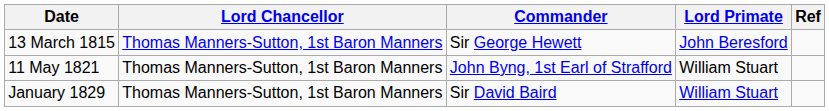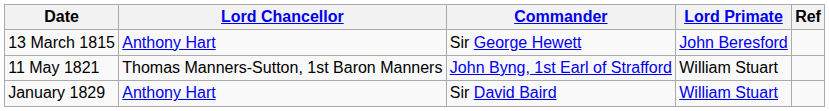 <table class="wikitable">
 <tr>
 <th>Date</th>
 <th><a href='#'>Lord Chancellor</a></th>
 <th><a href='#'>Commander</a></th>
 <th><a href='#'>Lord Primate</a></th>
 <th>Ref</th>
 </tr>
 <tr>
 <td>13 March 1815</td>
-<td><a href='#'>Thomas Manners-Sutton, 1st Baron Manners</a></td>
+<td><a href='#'>Anthony Hart</a></td>
 <td>Sir <a href='#'>George Hewett</a></td>
 <td><a href='#'>John Beresford</a></td>
 <td></td>
 </tr>
 <tr>
 <td>11 May 1821</td>
 <td>Thomas Manners-Sutton, 1st Baron Manners</td>
 <td><a href='#'>John Byng, 1st Earl of Strafford</a></td>
 <td>William Stuart</td>
 <td></td>
 </tr>
 <tr>
 <td>January 1829</td>
-<td>Thomas Manners-Sutton, 1st Baron Manners</td>
+<td><a href='#'>Anthony Hart</a></td>
 <td>Sir <a href='#'>David Baird</a></td>
 <td><a href='#'>William Stuart</a></td>
 <td></td>
 </tr>
 </table>
